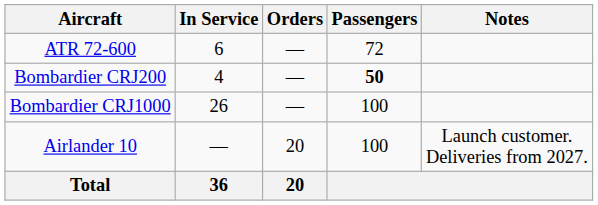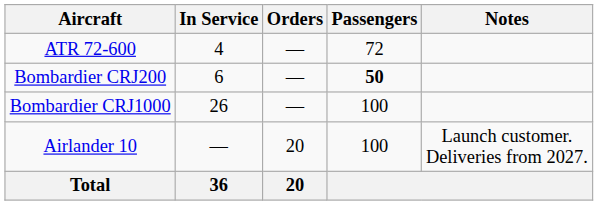 <table class="wikitable" style="text-align:center; margin:0.5em auto">
 <tr>
 <th>Aircraft</th>
 <th>In Service</th>
 <th>Orders</th>
 <th>Passengers</th>
 <th>Notes</th>
 </tr>
 <tr>
 <td><a href='#'>ATR 72-600</a></td>
-<td>6</td>
+<td>4</td>
 <td>—</td>
 <td>72</td>
 <td></td>
 </tr>
 <tr>
 <td><a href='#'>Bombardier CRJ200</a></td>
-<td>4</td>
+<td>6</td>
 <td>—</td>
 <td><strong>50</strong></td>
 <td></td>
 </tr>
 <tr>
 <td><a href='#'>Bombardier CRJ1000</a></td>
 <td>26</td>
 <td>—</td>
 <td>100</td>
 <td></td>
 </tr>
 <tr>
 <td><a href='#'>Airlander 10</a></td>
 <td>—</td>
 <td>20</td>
 <td>100</td>
 <td>Launch customer.<br>Deliveries from 2027.</td>
 </tr>
 <tr>
 <th>Total</th>
 <th>36</th>
 <th>20</th>
 <th colspan="2"></th>
 </tr>
 </table>
